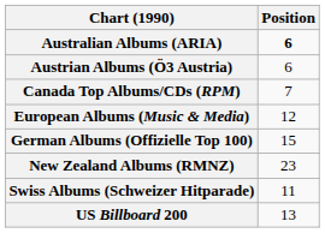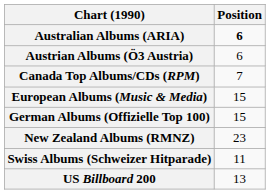 <table class="wikitable sortable plainrowheaders" style="text-align:center">
 <tr>
 <th scope="col">Chart (1990)</th>
 <th scope="col">Position</th>
 </tr>
 <tr>
 <th scope="row">Australian Albums (ARIA)</th>
 <td><strong>6</strong></td>
 </tr>
 <tr>
 <th scope="row">Austrian Albums (Ö3 Austria)</th>
 <td>6</td>
 </tr>
 <tr>
 <th scope="row">Canada Top Albums/CDs (<em>RPM</em>)</th>
 <td>7</td>
 </tr>
 <tr>
 <th scope="row">European Albums (<em>Music & Media</em>)</th>
-<td>12</td>
+<td>15</td>
 </tr>
 <tr>
 <th scope="row">German Albums (Offizielle Top 100)</th>
 <td>15</td>
 </tr>
 <tr>
 <th scope="row">New Zealand Albums (RMNZ)</th>
 <td>23</td>
 </tr>
 <tr>
 <th scope="row">Swiss Albums (Schweizer Hitparade)</th>
 <td>11</td>
 </tr>
 <tr>
 <th scope="row">US <em>Billboard</em> 200</th>
 <td>13</td>
 </tr>
 </table>
